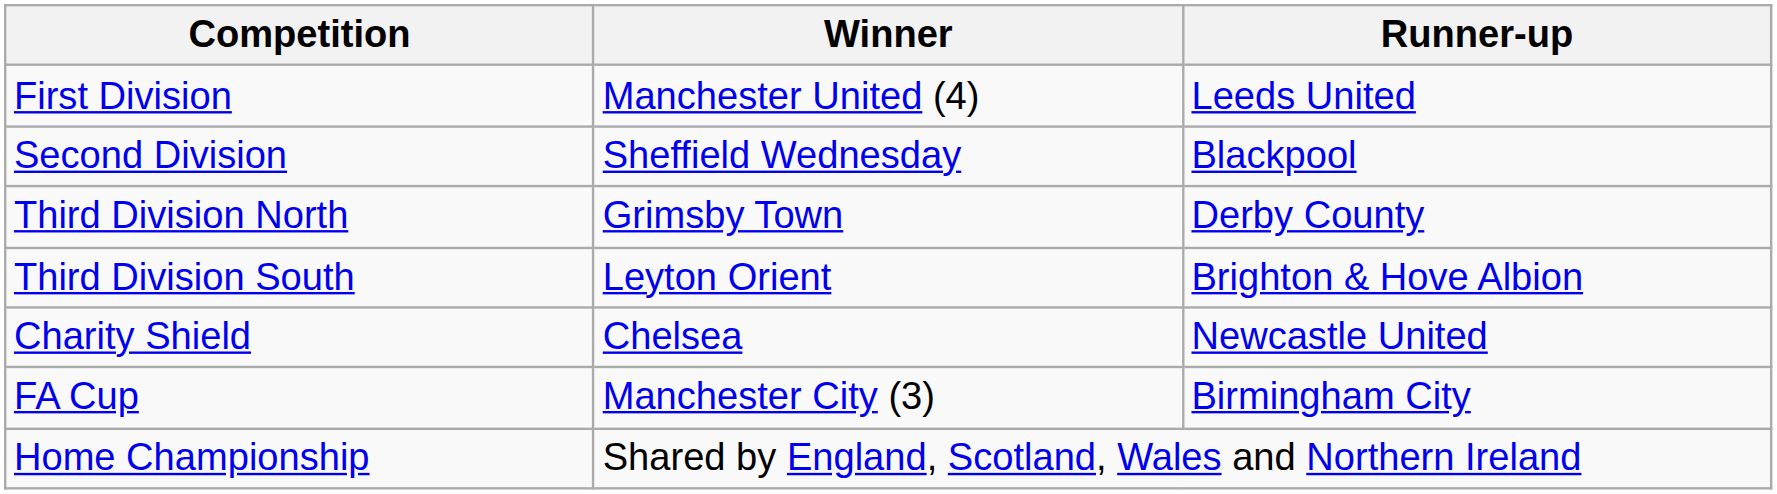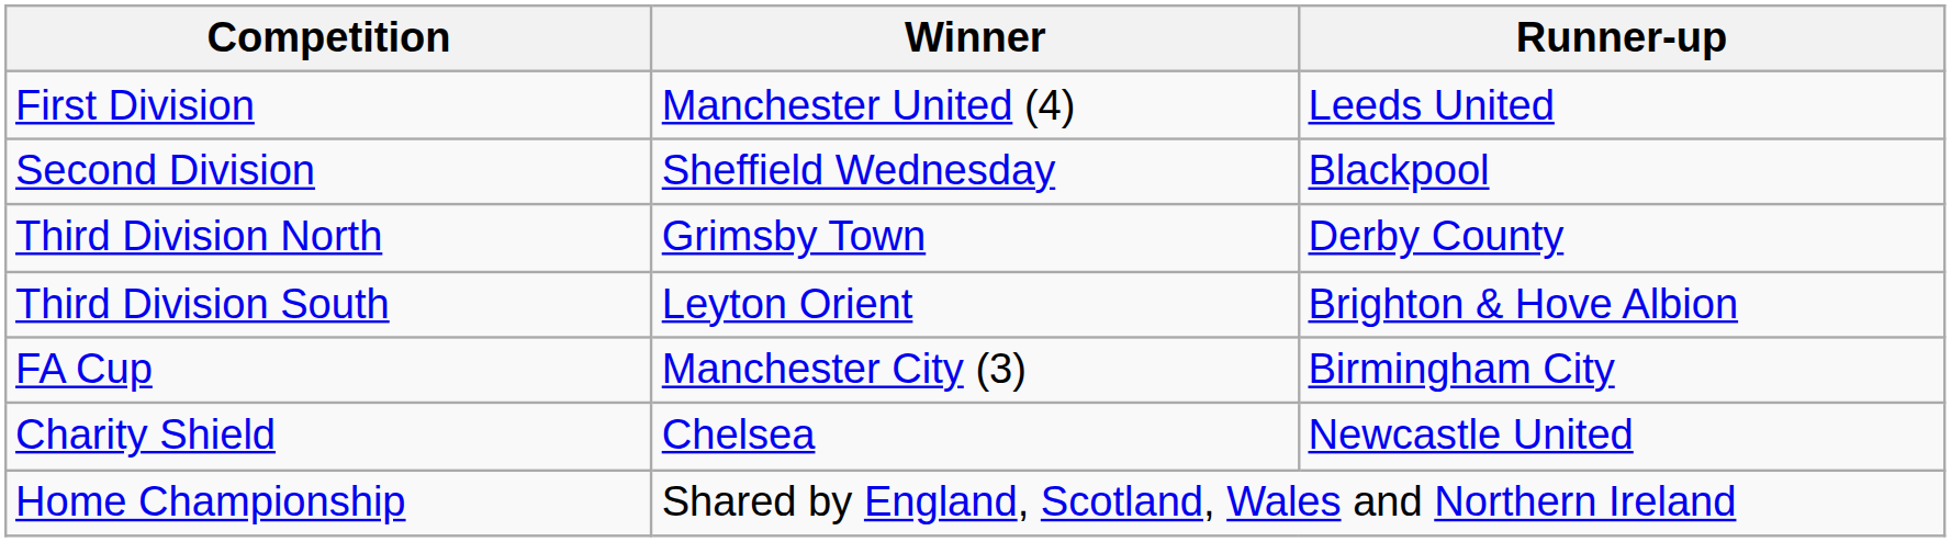 <table class="wikitable">
 <tr>
 <th style="width:15em">Competition</th>
 <th style="width:15em">Winner</th>
 <th style="width:15em">Runner-up</th>
 </tr>
 <tr>
 <td><a href='#'>First Division</a></td>
 <td><a href='#'>Manchester United</a> (4)</td>
 <td><a href='#'>Leeds United</a></td>
 </tr>
 <tr>
 <td><a href='#'>Second Division</a></td>
 <td><a href='#'>Sheffield Wednesday</a></td>
 <td><a href='#'>Blackpool</a></td>
 </tr>
 <tr>
 <td><a href='#'>Third Division North</a></td>
 <td><a href='#'>Grimsby Town</a></td>
 <td><a href='#'>Derby County</a></td>
 </tr>
 <tr>
 <td><a href='#'>Third Division South</a></td>
 <td><a href='#'>Leyton Orient</a></td>
 <td><a href='#'>Brighton & Hove Albion</a></td>
 </tr>
 <tr>
+<td><a href='#'>FA Cup</a></td>
+<td><a href='#'>Manchester City</a> (3)</td>
+<td><a href='#'>Birmingham City</a></td>
+</tr>
+<tr>
 <td><a href='#'>Charity Shield</a></td>
 <td><a href='#'>Chelsea</a></td>
 <td><a href='#'>Newcastle United</a></td>
-</tr>
-<tr>
-<td><a href='#'>FA Cup</a></td>
-<td><a href='#'>Manchester City</a> (3)</td>
-<td><a href='#'>Birmingham City</a></td>
 </tr>
 <tr>
 <td><a href='#'>Home Championship</a></td>
 <td colspan=2>Shared by <a href='#'>England</a>, <a href='#'>Scotland</a>, <a href='#'>Wales</a> and <a href='#'>Northern Ireland</a></td>
 </tr>
 </table>
